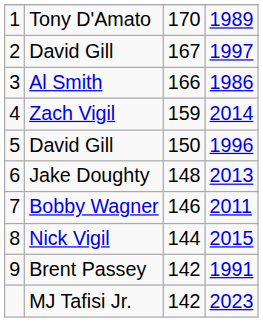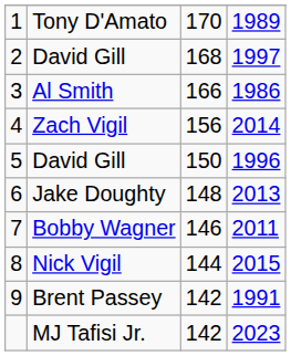 <table class="wikitable">
 <tr>
 </tr>
 <tr>
 <td>1</td>
 <td>Tony D'Amato</td>
 <td>170</td>
 <td><a href='#'>1989</a></td>
 </tr>
 <tr>
 <td>2</td>
 <td>David Gill</td>
-<td>167</td>
+<td>168</td>
 <td><a href='#'>1997</a></td>
 </tr>
 <tr>
 <td>3</td>
 <td><a href='#'>Al Smith</a></td>
 <td>166</td>
 <td><a href='#'>1986</a></td>
 </tr>
 <tr>
 <td>4</td>
 <td><a href='#'>Zach Vigil</a></td>
-<td>159</td>
+<td>156</td>
 <td><a href='#'>2014</a></td>
 </tr>
 <tr>
 <td>5</td>
 <td>David Gill</td>
 <td>150</td>
 <td><a href='#'>1996</a></td>
 </tr>
 <tr>
 <td>6</td>
 <td>Jake Doughty</td>
 <td>148</td>
 <td><a href='#'>2013</a></td>
 </tr>
 <tr>
 <td>7</td>
 <td><a href='#'>Bobby Wagner</a></td>
 <td>146</td>
 <td><a href='#'>2011</a></td>
 </tr>
 <tr>
 <td>8</td>
 <td><a href='#'>Nick Vigil</a></td>
 <td>144</td>
 <td><a href='#'>2015</a></td>
 </tr>
 <tr>
 <td>9</td>
 <td>Brent Passey</td>
 <td>142</td>
 <td><a href='#'>1991</a></td>
 </tr>
 <tr>
 <td></td>
 <td>MJ Tafisi Jr.</td>
 <td>142</td>
 <td><a href='#'>2023</a></td>
 </tr>
 </table>
